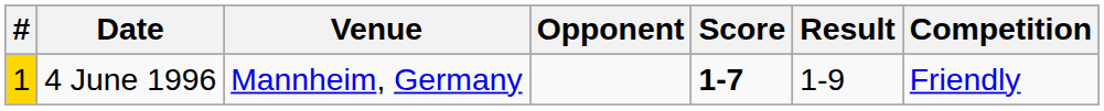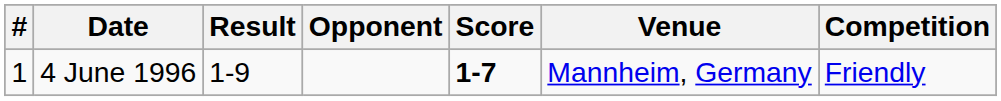 <table class="wikitable">
 <tr>
 <th>#</th>
 <th>Date</th>
-<th>Venue</th>
+<th>Result</th>
 <th>Opponent</th>
 <th>Score</th>
-<th>Result</th>
+<th>Venue</th>
 <th>Competition</th>
 </tr>
 <tr>
-<td style="background: gold;">1</td>
+<td>1</td>
 <td>4 June 1996</td>
-<td><a href='#'>Mannheim</a>, <a href='#'>Germany</a></td>
+<td>1-9</td>
 <td></td>
 <td><strong>1-7</strong></td>
-<td>1-9</td>
+<td><a href='#'>Mannheim</a>, <a href='#'>Germany</a></td>
 <td><a href='#'>Friendly</a></td>
 </tr>
 </table>
